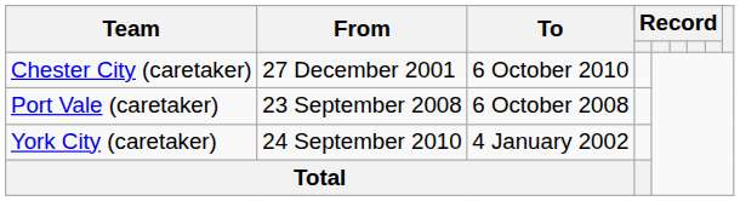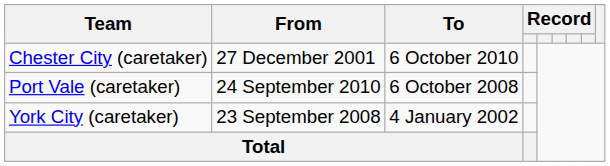 <table class=wikitable style="text-align: center">
 <tr>
 <th rowspan=2>Team</th>
 <th rowspan=2>From</th>
 <th rowspan=2>To</th>
 <th colspan=5>Record</th>
 <th rowspan=2></th>
 </tr>
 <tr>
 <th></th>
 <th></th>
 <th></th>
 <th></th>
 <th></th>
 </tr>
 <tr>
 <td align=left><a href='#'>Chester City</a> (caretaker)</td>
 <td align=left>27 December 2001</td>
 <td align=left>6 October 2010<br></td>
 <td></td>
 </tr>
 <tr>
 <td align=left><a href='#'>Port Vale</a> (caretaker)</td>
-<td align=left>23 September 2008</td>
+<td align=left>24 September 2010</td>
 <td align=left>6 October 2008<br></td>
 <td></td>
 </tr>
 <tr>
 <td align=left><a href='#'>York City</a> (caretaker)</td>
-<td align=left>24 September 2010</td>
+<td align=left>23 September 2008</td>
 <td align=left>4 January 2002<br></td>
 <td></td>
 </tr>
 <tr>
 <th colspan=3>Total<br></th>
 <th></th>
 </tr>
 </table>
